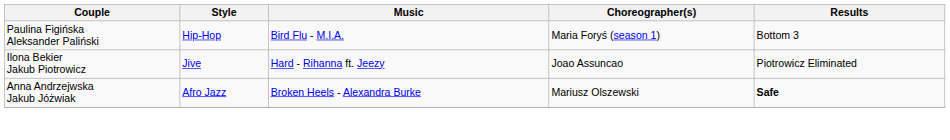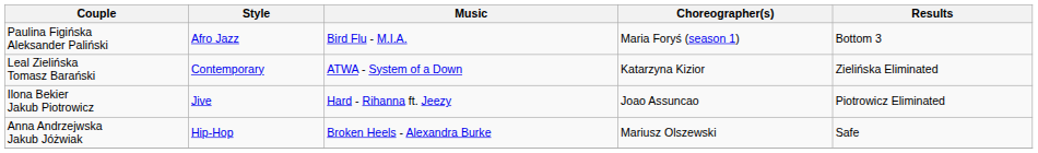 <table class="wikitable" width="90%">
 <tr>
 <th>Couple</th>
 <th>Style</th>
 <th>Music</th>
 <th>Choreographer(s)</th>
 <th>Results</th>
 </tr>
 <tr>
 <td>Paulina Figińska<br>Aleksander Paliński</td>
-<td><a href='#'>Hip-Hop</a></td>
+<td><a href='#'>Afro Jazz</a></td>
 <td><a href='#'>Bird Flu</a> - <a href='#'>M.I.A.</a></td>
 <td>Maria Foryś (<a href='#'>season 1</a>)</td>
 <td>Bottom 3</td>
+</tr>
+<tr>
+<td>Leal Zielińska<br>Tomasz Barański</td>
+<td><a href='#'>Contemporary</a></td>
+<td><a href='#'>ATWA</a> - <a href='#'>System of a Down</a></td>
+<td>Katarzyna Kizior</td>
+<td>Zielińska Eliminated</td>
 </tr>
 <tr>
 <td>Ilona Bekier<br>Jakub Piotrowicz</td>
 <td><a href='#'>Jive</a></td>
 <td><a href='#'>Hard</a> - <a href='#'>Rihanna</a> ft. <a href='#'>Jeezy</a></td>
 <td>Joao Assuncao</td>
 <td>Piotrowicz Eliminated</td>
 </tr>
 <tr>
 <td>Anna Andrzejwska<br>Jakub Jóżwiak</td>
-<td><a href='#'>Afro Jazz</a></td>
+<td><a href='#'>Hip-Hop</a></td>
 <td><a href='#'>Broken Heels</a> - <a href='#'>Alexandra Burke</a></td>
 <td>Mariusz Olszewski</td>
-<td><strong>Safe</strong></td>
+<td>Safe</td>
 </tr>
 <tr>
 </tr>
 </table>
